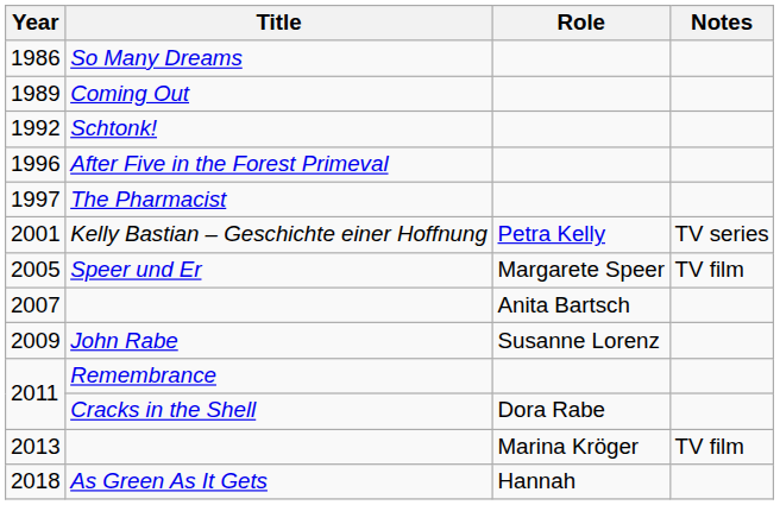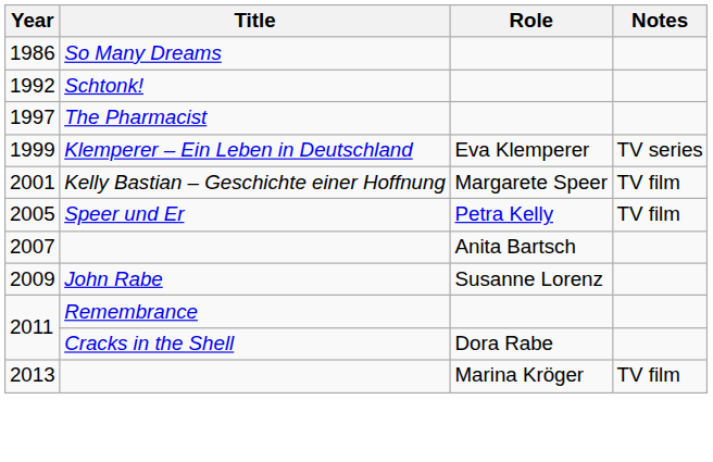 <table class="wikitable sortable">
 <tr>
 <th>Year</th>
 <th>Title</th>
 <th>Role</th>
 <th class="unsortable">Notes</th>
 </tr>
 <tr>
 <td>1986</td>
 <td><em><a href='#'>So Many Dreams</a></em></td>
 <td></td>
 <td></td>
 </tr>
 <tr>
-<td>1989</td>
-<td><em><a href='#'>Coming Out</a></em></td>
-<td></td>
-<td></td>
-</tr>
-<tr>
 <td>1992</td>
 <td><em><a href='#'>Schtonk!</a></em></td>
-<td></td>
-<td></td>
-</tr>
-<tr>
-<td>1996</td>
-<td><em><a href='#'>After Five in the Forest Primeval</a></em></td>
 <td></td>
 <td></td>
 </tr>
 <tr>
 <td>1997</td>
 <td><em><a href='#'>The Pharmacist</a></em></td>
 <td></td>
 <td></td>
 </tr>
 <tr>
+<td>1999</td>
+<td><em><a href='#'>Klemperer – Ein Leben in Deutschland</a></em></td>
+<td>Eva Klemperer</td>
+<td>TV series</td>
+</tr>
+<tr>
 <td>2001</td>
 <td><em>Kelly Bastian – Geschichte einer Hoffnung</em></td>
-<td><a href='#'>Petra Kelly</a></td>
-<td>TV series</td>
+<td>Margarete Speer</td>
+<td>TV film</td>
 </tr>
 <tr>
 <td>2005</td>
 <td><em><a href='#'>Speer und Er</a></em></td>
-<td>Margarete Speer</td>
+<td><a href='#'>Petra Kelly</a></td>
 <td>TV film</td>
 </tr>
 <tr>
 <td>2007</td>
 <td><em></em></td>
 <td>Anita Bartsch</td>
 <td></td>
 </tr>
 <tr>
 <td>2009</td>
 <td><em><a href='#'>John Rabe</a></em></td>
 <td>Susanne Lorenz</td>
 <td></td>
 </tr>
 <tr>
 <td rowspan=2>2011</td>
 <td><em><a href='#'>Remembrance</a></em></td>
 <td></td>
 <td></td>
 </tr>
 <tr>
 <td><em><a href='#'>Cracks in the Shell</a></em></td>
 <td>Dora Rabe</td>
 <td></td>
 </tr>
 <tr>
 <td>2013</td>
 <td><em></em></td>
 <td>Marina Kröger</td>
 <td>TV film</td>
 </tr>
-<tr>
-<td>2018</td>
-<td><em><a href='#'>As Green As It Gets</a></em></td>
-<td>Hannah</td>
-<td></td>
-</tr>
 </table>
